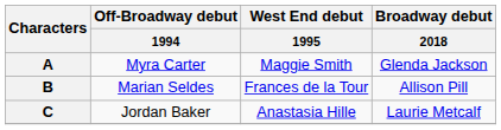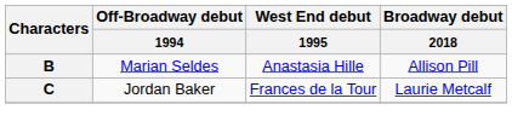 <table class="wikitable" style="width:1000;">
 <tr>
 <th rowspan="2">Characters</th>
 <th>Off-Broadway debut</th>
 <th>West End debut</th>
 <th>Broadway debut</th>
 </tr>
 <tr>
 <th><small>1994</small></th>
 <th><small>1995</small></th>
 <th><small>2018</small></th>
 </tr>
 <tr>
-<th>A</th>
-<td colspan="1" align="center"><a href='#'>Myra Carter</a></td>
-<td colspan="1" align="center"><a href='#'>Maggie Smith</a></td>
-<td colspan="1" align="center"><a href='#'>Glenda Jackson</a></td>
-</tr>
-<tr>
 <th>B</th>
 <td colspan="1" align="center"><a href='#'>Marian Seldes</a></td>
-<td colspan="1" align="center"><a href='#'>Frances de la Tour</a></td>
+<td colspan="1" align="center"><a href='#'>Anastasia Hille</a></td>
 <td colspan="1" align="center"><a href='#'>Allison Pill</a></td>
 </tr>
 <tr>
 <th>C</th>
 <td colspan="1" align="center">Jordan Baker</td>
-<td colspan="1" align="center"><a href='#'>Anastasia Hille</a></td>
+<td colspan="1" align="center"><a href='#'>Frances de la Tour</a></td>
 <td colspan="1" align="center"><a href='#'>Laurie Metcalf</a></td>
 </tr>
 <tr>
 </tr>
 </table>
